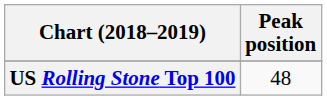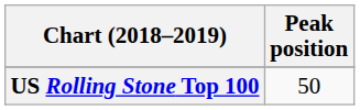 <table class="wikitable sortable plainrowheaders" style="text-align:center;">
 <tr>
 <th>Chart (2018–2019)</th>
 <th>Peak<br>position</th>
 </tr>
 <tr>
 </tr>
 <tr>
 </tr>
 <tr>
 </tr>
 <tr>
 </tr>
 <tr>
 </tr>
 <tr>
 </tr>
 <tr>
 </tr>
 <tr>
 </tr>
 <tr>
 </tr>
 <tr>
 </tr>
 <tr>
 <th scope="row">US <a href='#'><em>Rolling Stone</em> Top 100</a></th>
-<td>48</td>
+<td>50</td>
 </tr>
 </table>
